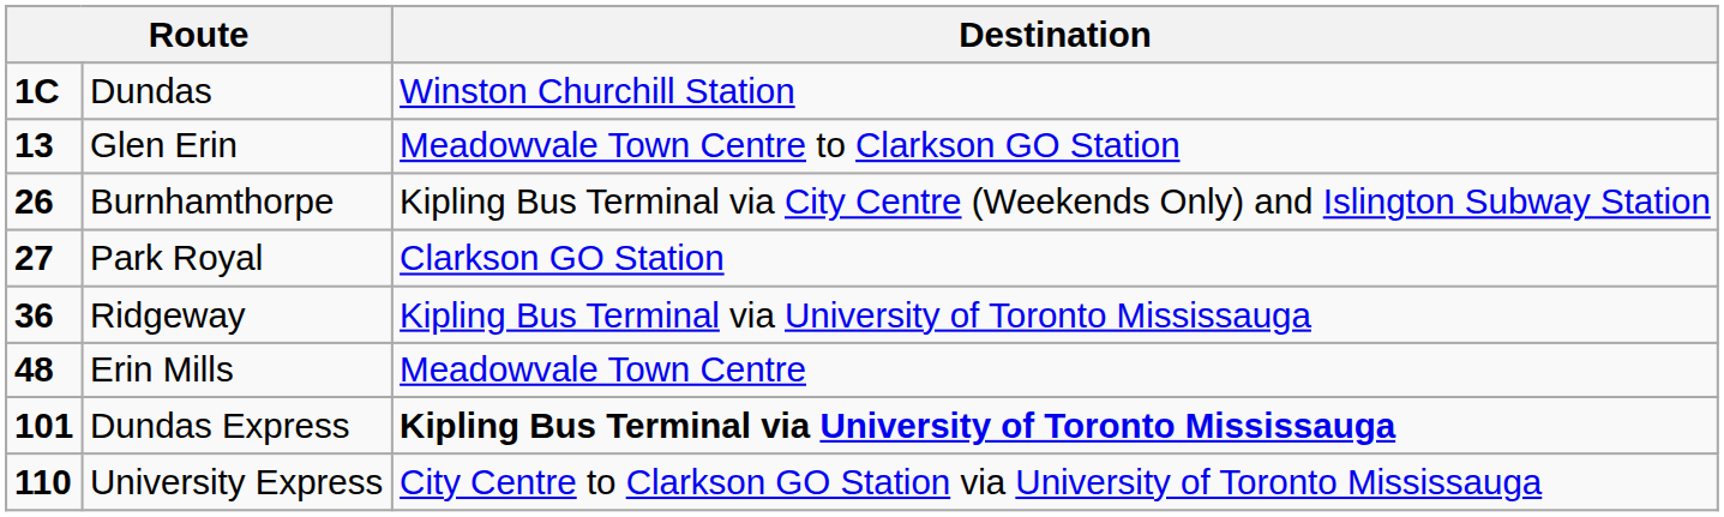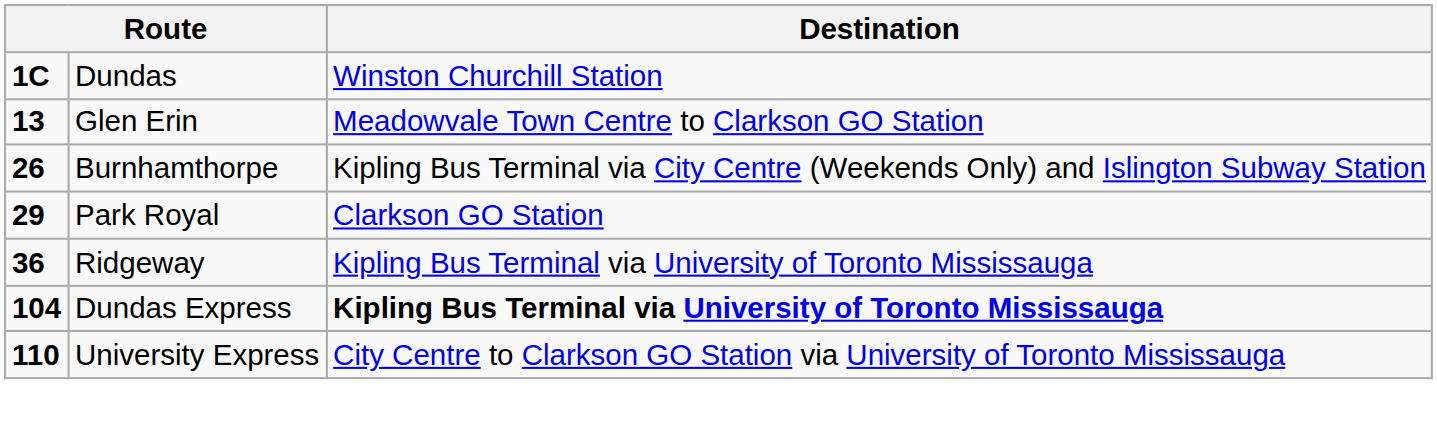 <table class=wikitable style="font-size: 90%;" |>
 <tr>
 <th colspan=2>Route</th>
 <th>Destination</th>
 </tr>
 <tr>
 <td><strong>1C</strong></td>
 <td>Dundas</td>
 <td><a href='#'>Winston Churchill Station</a></td>
 </tr>
 <tr>
 <td><strong>13</strong></td>
 <td>Glen Erin</td>
 <td><a href='#'>Meadowvale Town Centre</a> to <a href='#'>Clarkson GO Station</a></td>
 </tr>
 <tr>
 <td><strong>26</strong></td>
 <td>Burnhamthorpe</td>
 <td>Kipling Bus Terminal via <a href='#'>City Centre</a> (Weekends Only) and <a href='#'>Islington Subway Station</a></td>
 </tr>
 <tr>
-<td><strong>27</strong></td>
+<td><strong>29</strong></td>
 <td>Park Royal</td>
 <td><a href='#'>Clarkson GO Station</a></td>
 </tr>
 <tr>
 <td><strong>36</strong></td>
 <td>Ridgeway</td>
 <td><a href='#'>Kipling Bus Terminal</a> via <a href='#'>University of Toronto Mississauga</a></td>
 </tr>
 <tr>
-<td><strong>48</strong></td>
-<td>Erin Mills</td>
-<td><a href='#'>Meadowvale Town Centre</a></td>
-</tr>
-<tr>
-<td><strong>101</strong></td>
+<td><strong>104</strong></td>
 <td>Dundas Express</td>
 <td><strong>Kipling Bus Terminal via <a href='#'>University of Toronto Mississauga</a></strong></td>
 </tr>
 <tr>
 <td><strong>110</strong></td>
 <td>University Express</td>
 <td><a href='#'>City Centre</a> to <a href='#'>Clarkson GO Station</a> via <a href='#'>University of Toronto Mississauga</a></td>
 </tr>
 </table>
